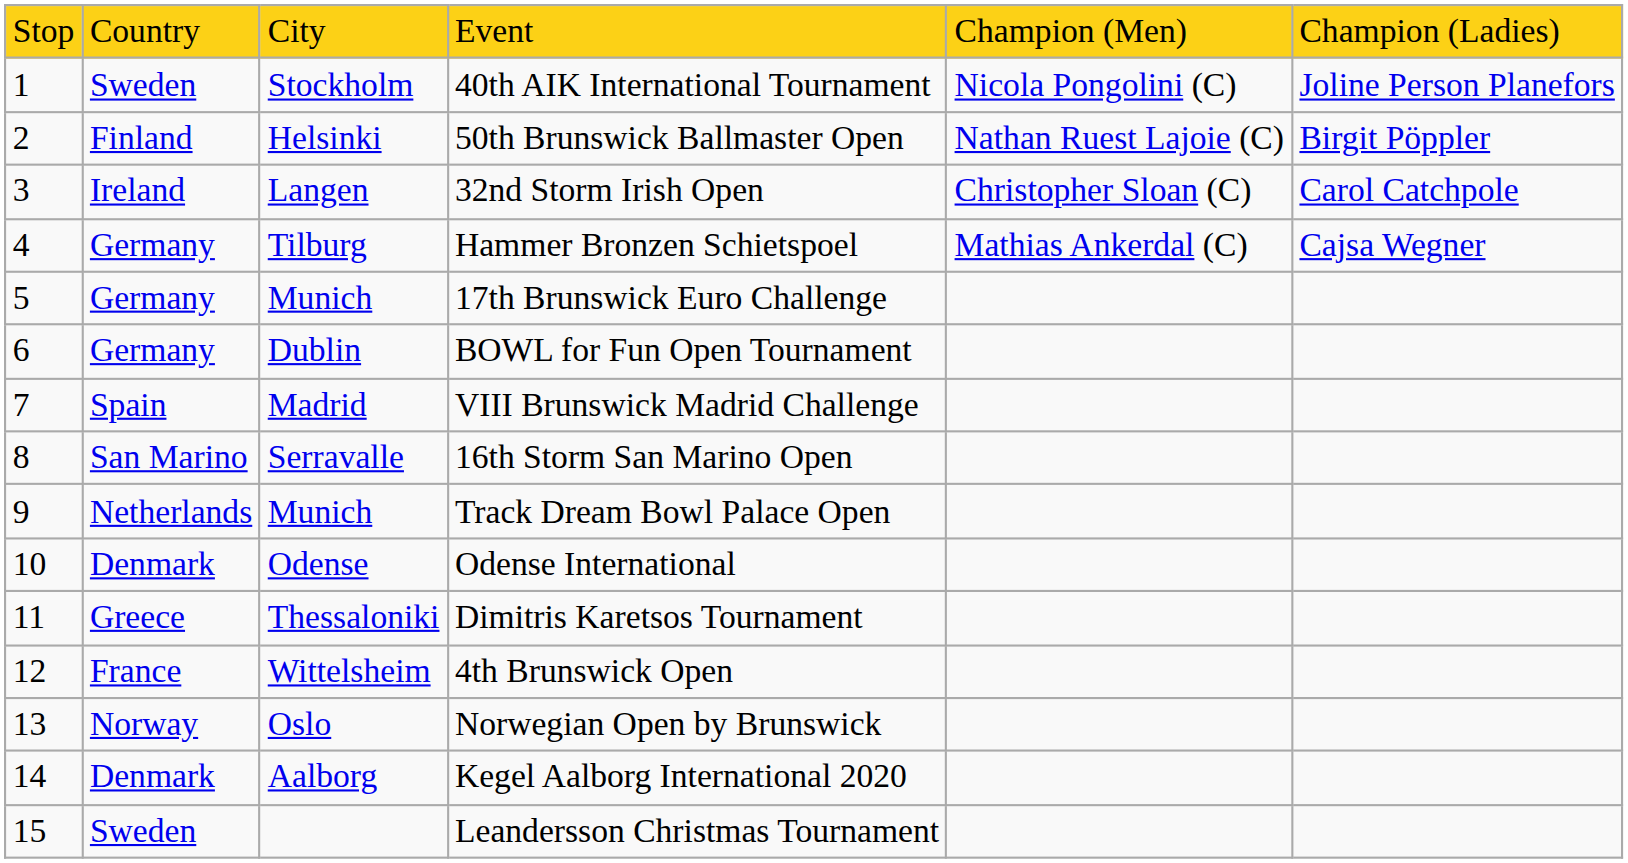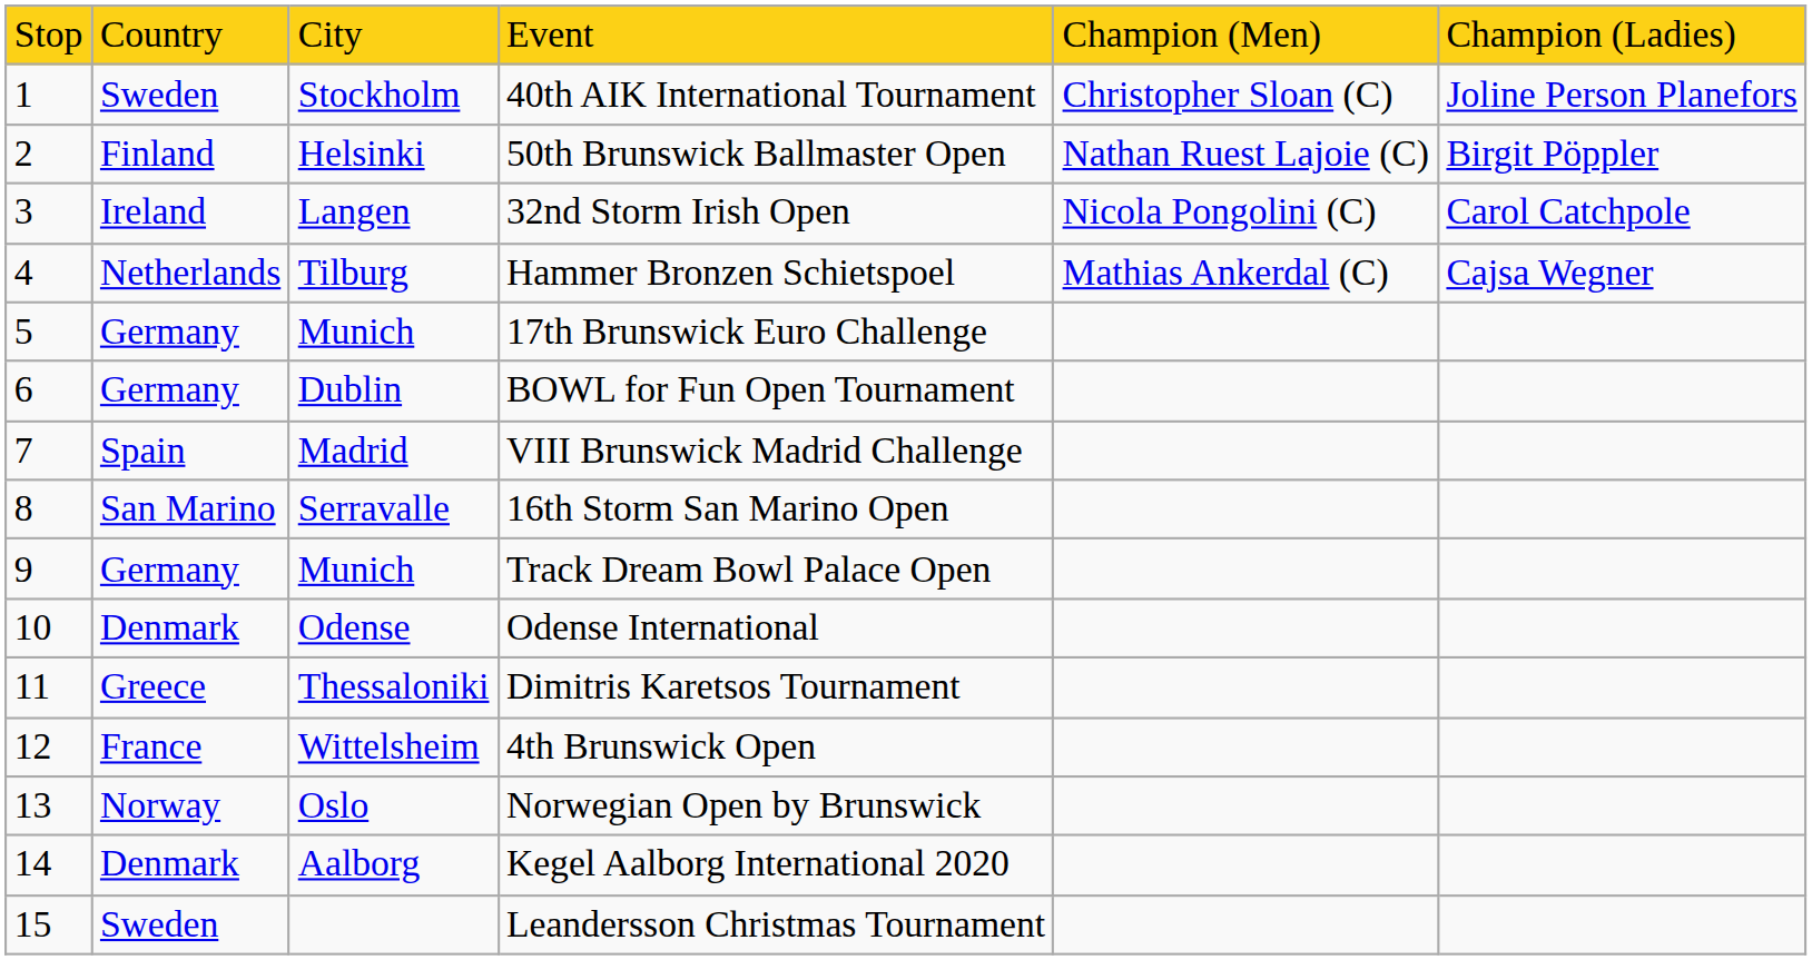 <table class="wikitable">
 <tr bgcolor="#fcd116">
 <td>Stop</td>
 <td>Country</td>
 <td>City</td>
 <td>Event</td>
 <td>Champion (Men)</td>
 <td>Champion (Ladies)</td>
 </tr>
 <tr>
 <td>1</td>
 <td><a href='#'>Sweden</a></td>
 <td><a href='#'>Stockholm</a></td>
 <td>40th AIK International Tournament</td>
-<td><a href='#'>Nicola Pongolini</a> (C)</td>
+<td><a href='#'>Christopher Sloan</a> (C)</td>
 <td><a href='#'>Joline Person Planefors</a></td>
 </tr>
 <tr>
 <td>2</td>
 <td><a href='#'>Finland</a></td>
 <td><a href='#'>Helsinki</a></td>
 <td>50th Brunswick Ballmaster Open</td>
 <td><a href='#'>Nathan Ruest Lajoie</a> (C)</td>
 <td><a href='#'>Birgit Pöppler</a></td>
 </tr>
 <tr>
 <td>3</td>
 <td><a href='#'>Ireland</a></td>
 <td><a href='#'>Langen</a></td>
 <td>32nd Storm Irish Open</td>
-<td><a href='#'>Christopher Sloan</a> (C)</td>
+<td><a href='#'>Nicola Pongolini</a> (C)</td>
 <td><a href='#'>Carol Catchpole</a></td>
 </tr>
 <tr>
 <td>4</td>
-<td><a href='#'>Germany</a></td>
+<td><a href='#'>Netherlands</a></td>
 <td><a href='#'>Tilburg</a></td>
 <td>Hammer Bronzen Schietspoel</td>
 <td><a href='#'>Mathias Ankerdal</a> (C)</td>
 <td><a href='#'>Cajsa Wegner</a></td>
 </tr>
 <tr>
 <td>5</td>
 <td><a href='#'>Germany</a></td>
 <td><a href='#'>Munich</a></td>
 <td>17th Brunswick Euro Challenge</td>
 <td></td>
 <td></td>
 </tr>
 <tr>
 <td>6</td>
 <td><a href='#'>Germany</a></td>
 <td><a href='#'>Dublin</a></td>
 <td>BOWL for Fun Open Tournament</td>
 <td></td>
 <td></td>
 </tr>
 <tr>
 <td>7</td>
 <td><a href='#'>Spain</a></td>
 <td><a href='#'>Madrid</a></td>
 <td>VIII Brunswick Madrid Challenge</td>
 <td></td>
 <td></td>
 </tr>
 <tr>
 <td>8</td>
 <td><a href='#'>San Marino</a></td>
 <td><a href='#'>Serravalle</a></td>
 <td>16th Storm San Marino Open</td>
 <td></td>
 <td></td>
 </tr>
 <tr>
 <td>9</td>
-<td><a href='#'>Netherlands</a></td>
+<td><a href='#'>Germany</a></td>
 <td><a href='#'>Munich</a></td>
 <td>Track Dream Bowl Palace Open</td>
 <td></td>
 <td></td>
 </tr>
 <tr>
 <td>10</td>
 <td><a href='#'>Denmark</a></td>
 <td><a href='#'>Odense</a></td>
 <td>Odense International</td>
 <td></td>
 <td></td>
 </tr>
 <tr>
 <td>11</td>
 <td><a href='#'>Greece</a></td>
 <td><a href='#'>Thessaloniki</a></td>
 <td>Dimitris Karetsos Tournament</td>
 <td></td>
 <td></td>
 </tr>
 <tr>
 <td>12</td>
 <td><a href='#'>France</a></td>
 <td><a href='#'>Wittelsheim</a></td>
 <td>4th Brunswick Open</td>
 <td></td>
 <td></td>
 </tr>
 <tr>
 <td>13</td>
 <td><a href='#'>Norway</a></td>
 <td><a href='#'>Oslo</a></td>
 <td>Norwegian Open by Brunswick</td>
 <td></td>
 <td></td>
 </tr>
 <tr>
 <td>14</td>
 <td><a href='#'>Denmark</a></td>
 <td><a href='#'>Aalborg</a></td>
 <td>Kegel Aalborg International 2020</td>
 <td></td>
 <td></td>
 </tr>
 <tr>
 <td>15</td>
 <td><a href='#'>Sweden</a></td>
 <td></td>
 <td>Leandersson Christmas Tournament</td>
 <td></td>
 <td></td>
 </tr>
 </table>
